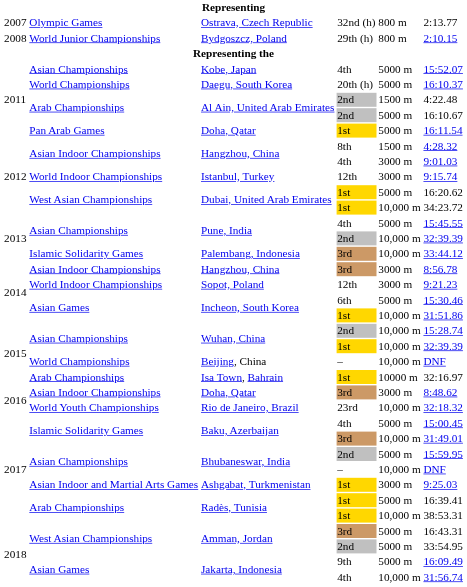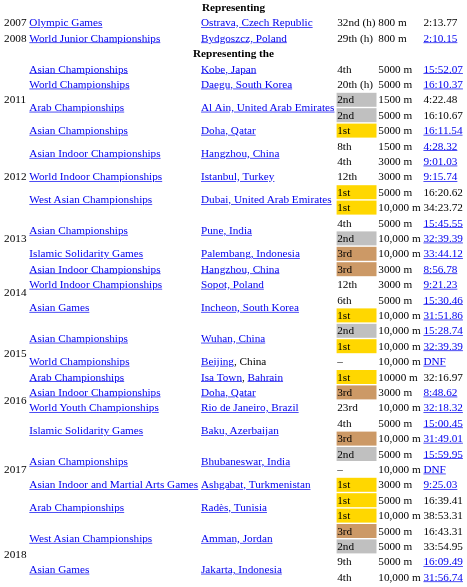 <table>
 <tr>
 <th colspan="6">Representing </th>
 </tr>
 <tr>
 <td>2007</td>
 <td><a href='#'>Olympic Games</a></td>
 <td><a href='#'>Ostrava, Czech Republic</a></td>
 <td>32nd (h)</td>
 <td>800 m</td>
 <td>2:13.77</td>
 </tr>
 <tr>
 <td>2008</td>
 <td><a href='#'>World Junior Championships</a></td>
 <td><a href='#'>Bydgoszcz, Poland</a></td>
 <td>29th (h)</td>
 <td>800 m</td>
 <td><a href='#'>2:10.15</a></td>
 </tr>
 <tr>
 <th colspan="6">Representing the </th>
 </tr>
 <tr>
 <td rowspan=5>2011</td>
 <td><a href='#'>Asian Championships</a></td>
 <td><a href='#'>Kobe, Japan</a></td>
 <td>4th</td>
 <td>5000 m</td>
 <td><a href='#'>15:52.07</a></td>
 </tr>
 <tr>
 <td><a href='#'>World Championships</a></td>
 <td><a href='#'>Daegu, South Korea</a></td>
 <td>20th (h)</td>
 <td>5000 m</td>
 <td><a href='#'>16:10.37</a></td>
 </tr>
 <tr>
 <td rowspan=2><a href='#'>Arab Championships</a></td>
 <td rowspan=2><a href='#'>Al Ain, United Arab Emirates</a></td>
 <td bgcolor=silver>2nd</td>
 <td>1500 m</td>
 <td>4:22.48</td>
 </tr>
 <tr>
 <td bgcolor=silver>2nd</td>
 <td>5000 m</td>
 <td>16:10.67</td>
 </tr>
 <tr>
-<td><a href='#'>Pan Arab Games</a></td>
+<td><a href='#'>Asian Championships</a></td>
 <td><a href='#'>Doha, Qatar</a></td>
 <td bgcolor=gold>1st</td>
 <td>5000 m</td>
 <td><a href='#'>16:11.54</a></td>
 </tr>
 <tr>
 <td rowspan=5>2012</td>
 <td rowspan=2><a href='#'>Asian Indoor Championships</a></td>
 <td rowspan=2><a href='#'>Hangzhou, China</a></td>
 <td>8th</td>
 <td>1500 m</td>
 <td><a href='#'>4:28.32</a></td>
 </tr>
 <tr>
 <td>4th</td>
 <td>3000 m</td>
 <td><a href='#'>9:01.03</a></td>
 </tr>
 <tr>
 <td><a href='#'>World Indoor Championships</a></td>
 <td><a href='#'>Istanbul, Turkey</a></td>
 <td>12th</td>
 <td>3000 m</td>
 <td><a href='#'>9:15.74</a></td>
 </tr>
 <tr>
 <td rowspan=2><a href='#'>West Asian Championships</a></td>
 <td rowspan=2><a href='#'>Dubai, United Arab Emirates</a></td>
 <td bgcolor=gold>1st</td>
 <td>5000 m</td>
 <td>16:20.62</td>
 </tr>
 <tr>
 <td bgcolor=gold>1st</td>
 <td>10,000 m</td>
 <td>34:23.72</td>
 </tr>
 <tr>
 <td rowspan=3>2013</td>
 <td rowspan=2><a href='#'>Asian Championships</a></td>
 <td rowspan=2><a href='#'>Pune, India</a></td>
 <td>4th</td>
 <td>5000 m</td>
 <td><a href='#'>15:45.55</a></td>
 </tr>
 <tr>
 <td bgcolor=silver>2nd</td>
 <td>10,000 m</td>
 <td><a href='#'>32:39.39</a></td>
 </tr>
 <tr>
 <td><a href='#'>Islamic Solidarity Games</a></td>
 <td><a href='#'>Palembang, Indonesia</a></td>
 <td bgcolor=cc9966>3rd</td>
 <td>10,000 m</td>
 <td><a href='#'>33:44.12</a></td>
 </tr>
 <tr>
 <td rowspan=4>2014</td>
 <td><a href='#'>Asian Indoor Championships</a></td>
 <td><a href='#'>Hangzhou, China</a></td>
 <td bgcolor=cc9966>3rd</td>
 <td>3000 m</td>
 <td><a href='#'>8:56.78</a></td>
 </tr>
 <tr>
 <td><a href='#'>World Indoor Championships</a></td>
 <td><a href='#'>Sopot, Poland</a></td>
 <td>12th</td>
 <td>3000 m</td>
 <td><a href='#'>9:21.23</a></td>
 </tr>
 <tr>
 <td rowspan=2><a href='#'>Asian Games</a></td>
 <td rowspan=2><a href='#'>Incheon, South Korea</a></td>
 <td>6th</td>
 <td>5000 m</td>
 <td><a href='#'>15:30.46</a></td>
 </tr>
 <tr>
 <td bgcolor=gold>1st</td>
 <td>10,000 m</td>
 <td><a href='#'>31:51.86</a></td>
 </tr>
 <tr>
 <td rowspan=4>2015</td>
 <td rowspan=2><a href='#'>Asian Championships</a></td>
 <td rowspan=2><a href='#'>Wuhan, China</a></td>
 <td bgcolor=silver>2nd</td>
 <td>10,000 m</td>
 <td><a href='#'>15:28.74</a></td>
 </tr>
 <tr>
 <td bgcolor=gold>1st</td>
 <td>10,000 m</td>
 <td><a href='#'>32:39.39</a> </td>
 </tr>
 <tr>
 <td><a href='#'>World Championships</a></td>
 <td><a href='#'>Beijing</a>, China</td>
 <td>–</td>
 <td>10,000 m</td>
 <td><a href='#'>DNF</a></td>
 </tr>
 <tr>
 <td><a href='#'>Arab Championships</a></td>
 <td><a href='#'>Isa Town</a>, <a href='#'>Bahrain</a></td>
 <td bgcolor=gold>1st</td>
 <td>10000 m</td>
 <td>32:16.97</td>
 </tr>
 <tr>
 <td rowspan=2>2016</td>
 <td><a href='#'>Asian Indoor Championships</a></td>
 <td><a href='#'>Doha, Qatar</a></td>
 <td bgcolor=cc9966>3rd</td>
 <td>3000 m</td>
 <td><a href='#'>8:48.62</a></td>
 </tr>
 <tr>
 <td><a href='#'>World Youth Championships</a></td>
 <td><a href='#'>Rio de Janeiro, Brazil</a></td>
 <td>23rd</td>
 <td>10,000 m</td>
 <td><a href='#'>32:18.32</a></td>
 </tr>
 <tr>
 <td rowspan=7>2017</td>
 <td rowspan=2><a href='#'>Islamic Solidarity Games</a></td>
 <td rowspan=2><a href='#'>Baku, Azerbaijan</a></td>
 <td>4th</td>
 <td>5000 m</td>
 <td><a href='#'>15:00.45</a></td>
 </tr>
 <tr>
 <td bgcolor=cc9966>3rd</td>
 <td>10,000 m</td>
 <td><a href='#'>31:49.01</a></td>
 </tr>
 <tr>
 <td rowspan=2><a href='#'>Asian Championships</a></td>
 <td rowspan=2><a href='#'>Bhubaneswar, India</a></td>
 <td bgcolor=silver>2nd</td>
 <td>5000 m</td>
 <td><a href='#'>15:59.95</a></td>
 </tr>
 <tr>
 <td>–</td>
 <td>10,000 m</td>
 <td><a href='#'>DNF</a></td>
 </tr>
 <tr>
 <td><a href='#'>Asian Indoor and Martial Arts Games</a></td>
 <td><a href='#'>Ashgabat, Turkmenistan</a></td>
 <td bgcolor=gold>1st</td>
 <td>3000 m</td>
 <td><a href='#'>9:25.03</a></td>
 </tr>
 <tr>
 <td rowspan=2><a href='#'>Arab Championships</a></td>
 <td rowspan=2><a href='#'>Radès, Tunisia</a></td>
 <td bgcolor=gold>1st</td>
 <td>5000 m</td>
 <td>16:39.41</td>
 </tr>
 <tr>
 <td bgcolor=gold>1st</td>
 <td>10,000 m</td>
 <td>38:53.31</td>
 </tr>
 <tr>
 <td rowspan=4>2018</td>
 <td rowspan=2><a href='#'>West Asian Championships</a></td>
 <td rowspan=2><a href='#'>Amman, Jordan</a></td>
 <td bgcolor=cc9966>3rd</td>
 <td>5000 m</td>
 <td>16:43.31</td>
 </tr>
 <tr>
 <td bgcolor=silver>2nd</td>
 <td>5000 m</td>
 <td>33:54.95</td>
 </tr>
 <tr>
 <td rowspan=2><a href='#'>Asian Games</a></td>
 <td rowspan=2><a href='#'>Jakarta, Indonesia</a></td>
 <td>9th</td>
 <td>5000 m</td>
 <td><a href='#'>16:09.49</a></td>
 </tr>
 <tr>
 <td>4th</td>
 <td>10,000 m</td>
 <td><a href='#'>31:56.74</a></td>
 </tr>
 </table>
